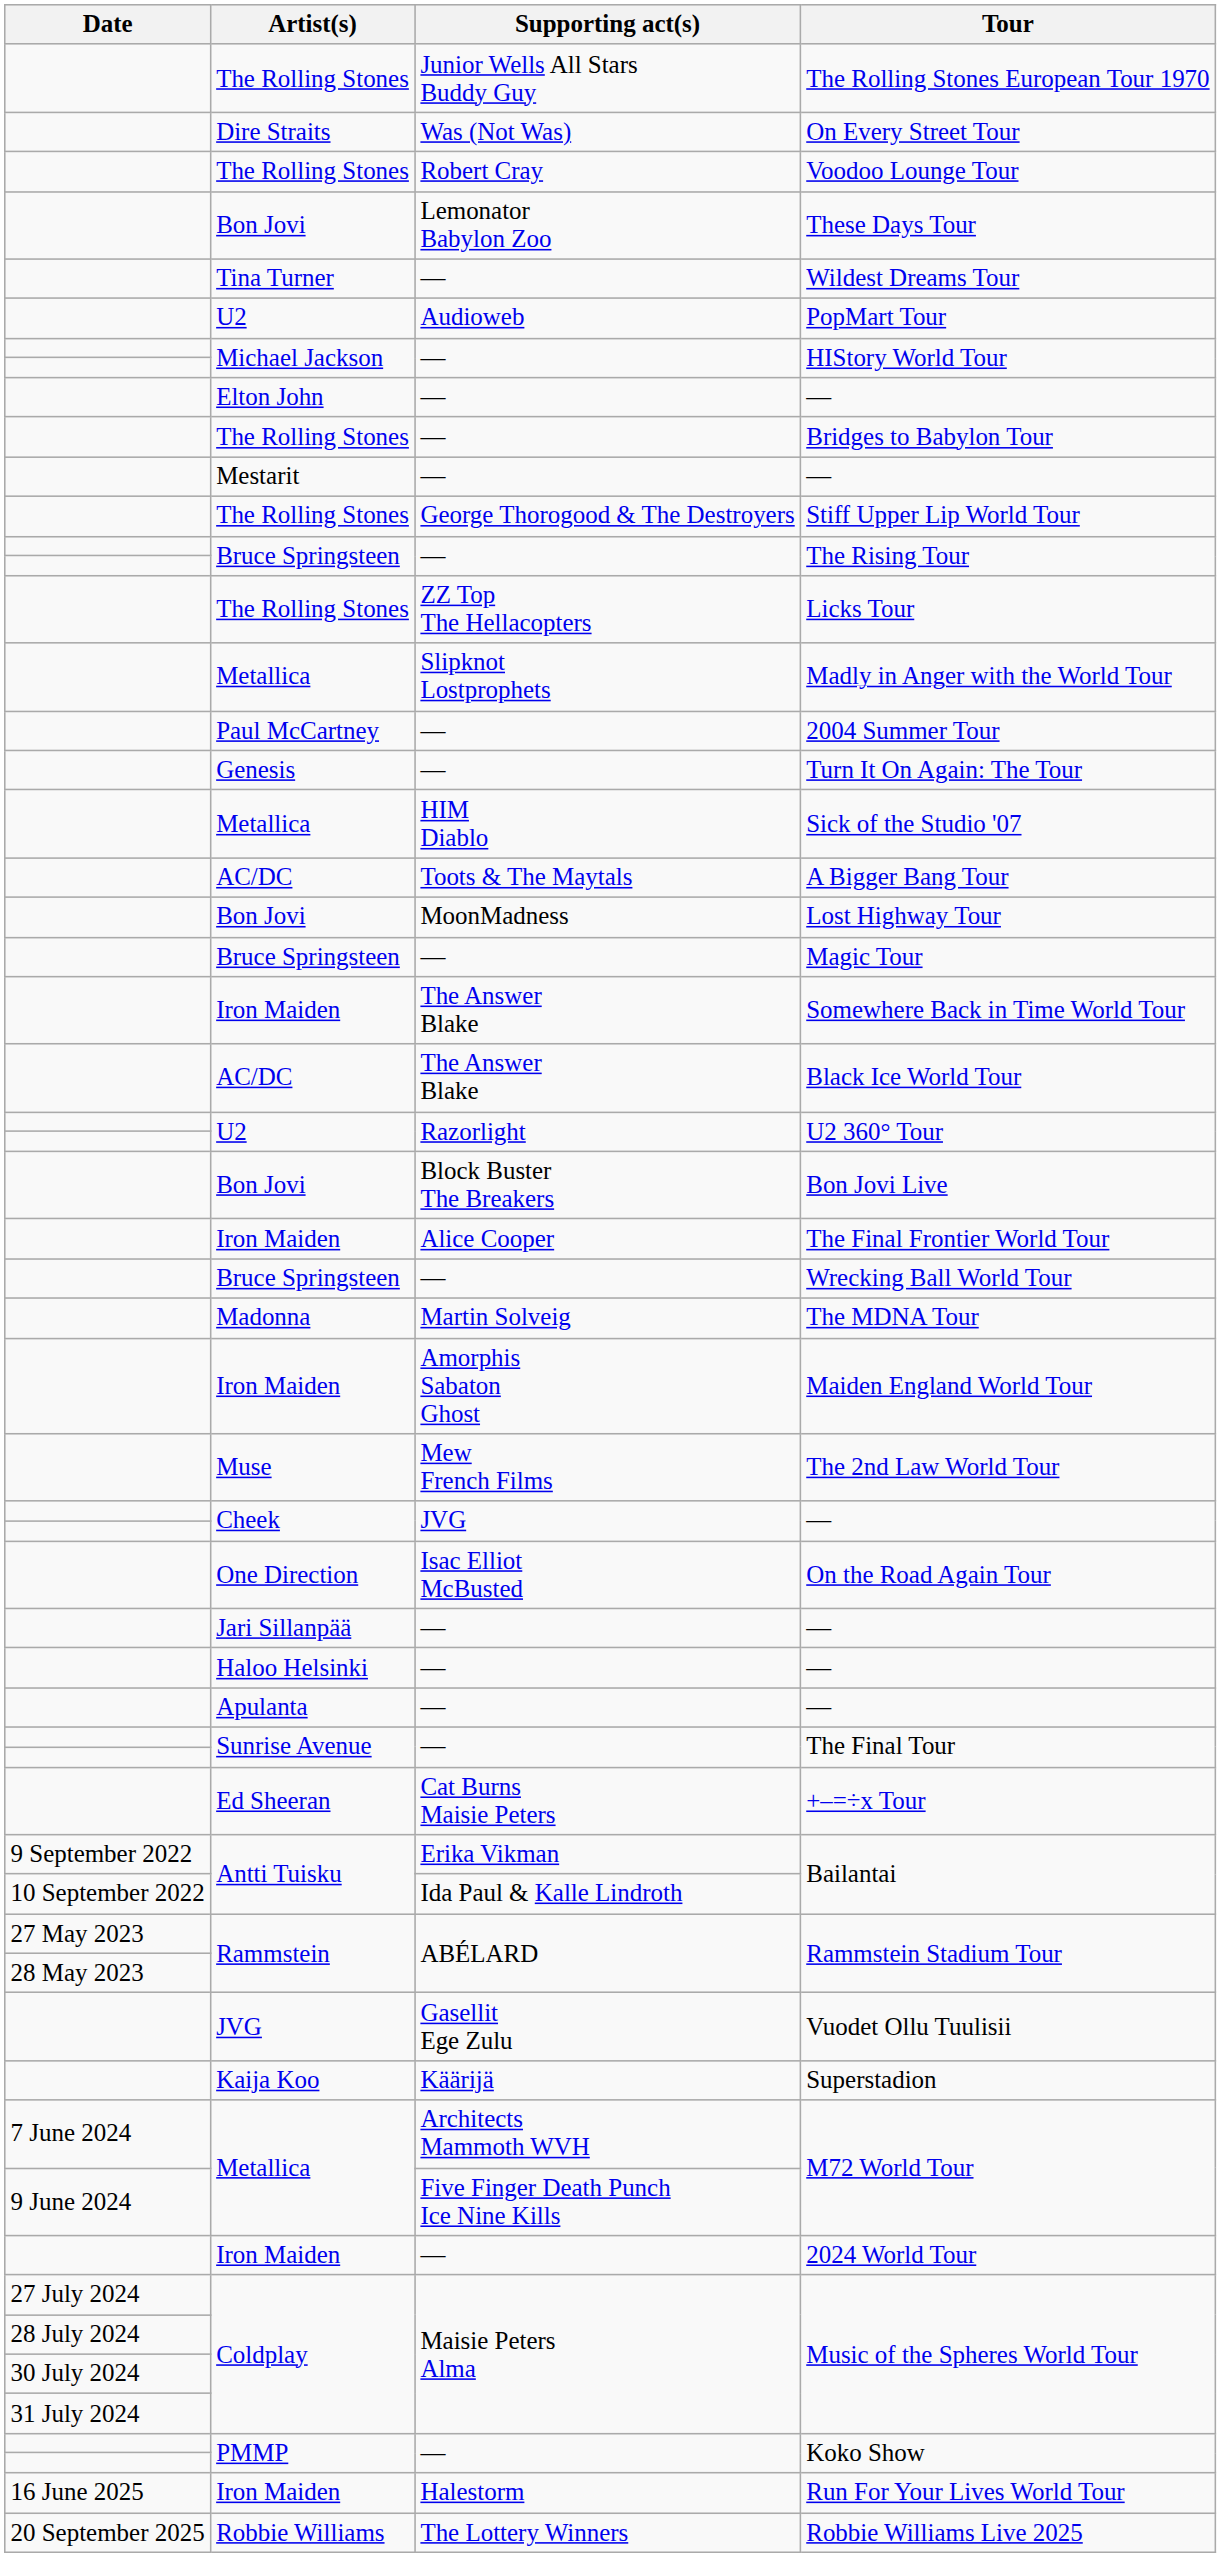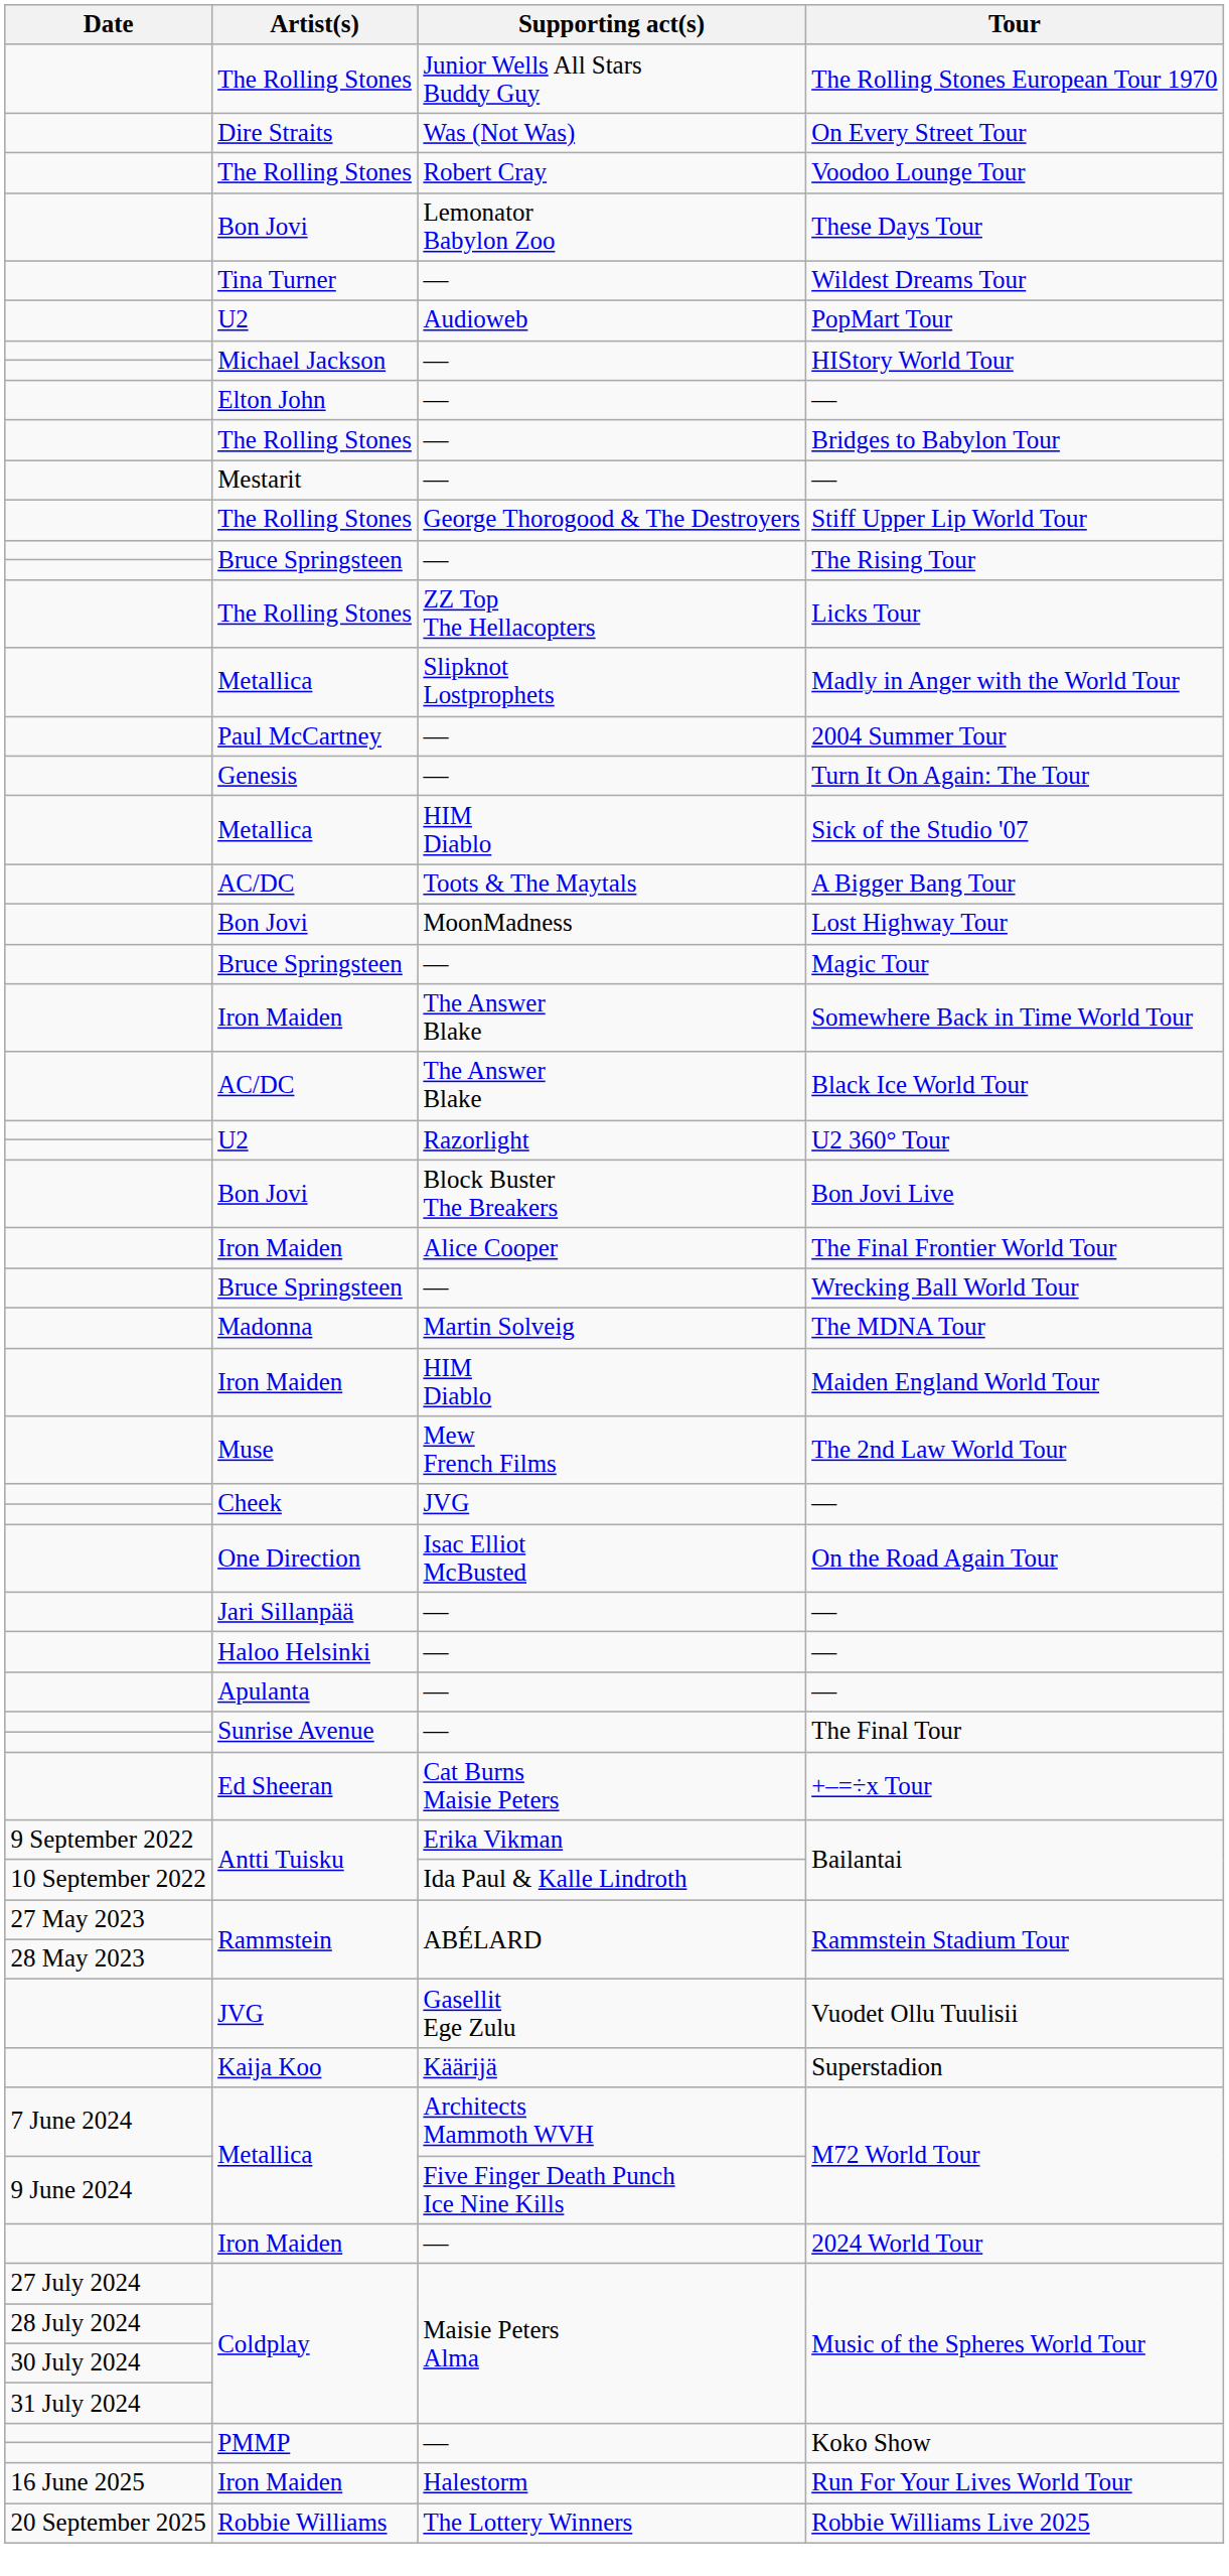 <table class="wikitable sortable" style="text-align: left;">
 <tr>
 <th>Date</th>
 <th>Artist(s)</th>
 <th>Supporting act(s)</th>
 <th>Tour</th>
 </tr>
 <tr>
 <td></td>
 <td><a href='#'>The Rolling Stones</a></td>
 <td><a href='#'>Junior Wells</a> All Stars<br><a href='#'>Buddy Guy</a></td>
 <td><a href='#'>The Rolling Stones European Tour 1970</a></td>
 </tr>
 <tr>
 <td></td>
 <td><a href='#'>Dire Straits</a></td>
 <td><a href='#'>Was (Not Was)</a></td>
 <td><a href='#'>On Every Street Tour</a></td>
 </tr>
 <tr>
 <td></td>
 <td><a href='#'>The Rolling Stones</a></td>
 <td><a href='#'>Robert Cray</a></td>
 <td><a href='#'>Voodoo Lounge Tour</a></td>
 </tr>
 <tr>
 <td></td>
 <td><a href='#'>Bon Jovi</a></td>
 <td>Lemonator<br><a href='#'>Babylon Zoo</a></td>
 <td><a href='#'>These Days Tour</a></td>
 </tr>
 <tr>
 <td></td>
 <td><a href='#'>Tina Turner</a></td>
 <td>—</td>
 <td><a href='#'>Wildest Dreams Tour</a></td>
 </tr>
 <tr>
 <td></td>
 <td><a href='#'>U2</a></td>
 <td><a href='#'>Audioweb</a></td>
 <td><a href='#'>PopMart Tour</a></td>
 </tr>
 <tr>
 <td></td>
 <td rowspan=2><a href='#'>Michael Jackson</a></td>
 <td rowspan=2>—</td>
 <td rowspan="2"><a href='#'>HIStory World Tour</a></td>
 </tr>
 <tr>
 <td></td>
 </tr>
 <tr>
 <td></td>
 <td><a href='#'>Elton John</a></td>
 <td>—</td>
 <td>—</td>
 </tr>
 <tr>
 <td></td>
 <td><a href='#'>The Rolling Stones</a></td>
 <td>—</td>
 <td><a href='#'>Bridges to Babylon Tour</a></td>
 </tr>
 <tr>
 <td></td>
 <td>Mestarit</td>
 <td>—</td>
 <td>—</td>
 </tr>
 <tr>
 <td></td>
 <td><a href='#'>The Rolling Stones</a></td>
 <td><a href='#'>George Thorogood & The Destroyers</a></td>
 <td><a href='#'>Stiff Upper Lip World Tour</a></td>
 </tr>
 <tr>
 <td></td>
 <td rowspan=2><a href='#'>Bruce Springsteen</a></td>
 <td rowspan=2>—</td>
 <td rowspan="2"><a href='#'>The Rising Tour</a></td>
 </tr>
 <tr>
 <td></td>
 </tr>
 <tr>
 <td></td>
 <td><a href='#'>The Rolling Stones</a></td>
 <td><a href='#'>ZZ Top</a><br><a href='#'>The Hellacopters</a></td>
 <td><a href='#'>Licks Tour</a></td>
 </tr>
 <tr>
 <td></td>
 <td><a href='#'>Metallica</a></td>
 <td><a href='#'>Slipknot</a><br><a href='#'>Lostprophets</a></td>
 <td><a href='#'>Madly in Anger with the World Tour</a></td>
 </tr>
 <tr>
 <td></td>
 <td><a href='#'>Paul McCartney</a></td>
 <td>—</td>
 <td><a href='#'>2004 Summer Tour</a></td>
 </tr>
 <tr>
 <td></td>
 <td><a href='#'>Genesis</a></td>
 <td>—</td>
 <td><a href='#'>Turn It On Again: The Tour</a></td>
 </tr>
 <tr>
 <td></td>
 <td><a href='#'>Metallica</a></td>
 <td><a href='#'>HIM</a><br><a href='#'>Diablo</a></td>
 <td><a href='#'>Sick of the Studio '07</a></td>
 </tr>
 <tr>
 <td></td>
 <td><a href='#'>AC/DC</a></td>
 <td><a href='#'>Toots & The Maytals</a></td>
 <td><a href='#'>A Bigger Bang Tour</a></td>
 </tr>
 <tr>
 <td></td>
 <td><a href='#'>Bon Jovi</a></td>
 <td>MoonMadness</td>
 <td><a href='#'>Lost Highway Tour</a></td>
 </tr>
 <tr>
 <td></td>
 <td><a href='#'>Bruce Springsteen</a></td>
 <td>—</td>
 <td><a href='#'>Magic Tour</a></td>
 </tr>
 <tr>
 <td></td>
 <td><a href='#'>Iron Maiden</a></td>
 <td><a href='#'>The Answer</a><br>Blake</td>
 <td><a href='#'>Somewhere Back in Time World Tour</a></td>
 </tr>
 <tr>
 <td></td>
 <td><a href='#'>AC/DC</a></td>
 <td><a href='#'>The Answer</a><br>Blake</td>
 <td><a href='#'>Black Ice World Tour</a></td>
 </tr>
 <tr>
 <td></td>
 <td rowspan=2><a href='#'>U2</a></td>
 <td rowspan=2><a href='#'>Razorlight</a></td>
 <td rowspan=2><a href='#'>U2 360° Tour</a></td>
 </tr>
 <tr>
 <td></td>
 </tr>
 <tr>
 <td></td>
 <td><a href='#'>Bon Jovi</a></td>
 <td>Block Buster<br><a href='#'>The Breakers</a></td>
 <td><a href='#'>Bon Jovi Live</a></td>
 </tr>
 <tr>
 <td></td>
 <td><a href='#'>Iron Maiden</a></td>
 <td><a href='#'>Alice Cooper</a></td>
 <td><a href='#'>The Final Frontier World Tour</a></td>
 </tr>
 <tr>
 <td></td>
 <td><a href='#'>Bruce Springsteen</a></td>
 <td>—</td>
 <td><a href='#'>Wrecking Ball World Tour</a></td>
 </tr>
 <tr>
 <td></td>
 <td><a href='#'>Madonna</a></td>
 <td><a href='#'>Martin Solveig</a></td>
 <td><a href='#'>The MDNA Tour</a></td>
 </tr>
 <tr>
 <td></td>
 <td><a href='#'>Iron Maiden</a></td>
-<td><a href='#'>Amorphis</a><br><a href='#'>Sabaton</a><br><a href='#'>Ghost</a></td>
+<td><a href='#'>HIM</a><br><a href='#'>Diablo</a></td>
 <td><a href='#'>Maiden England World Tour</a></td>
 </tr>
 <tr>
 <td></td>
 <td><a href='#'>Muse</a></td>
 <td><a href='#'>Mew</a><br><a href='#'>French Films</a></td>
 <td><a href='#'>The 2nd Law World Tour</a></td>
 </tr>
 <tr>
 <td></td>
 <td rowspan=2><a href='#'>Cheek</a></td>
 <td rowspan=2><a href='#'>JVG</a></td>
 <td rowspan=2>—</td>
 </tr>
 <tr>
 <td></td>
 </tr>
 <tr>
 <td></td>
 <td><a href='#'>One Direction</a></td>
 <td><a href='#'>Isac Elliot</a><br><a href='#'>McBusted</a></td>
 <td><a href='#'>On the Road Again Tour</a></td>
 </tr>
 <tr>
 <td></td>
 <td><a href='#'>Jari Sillanpää</a></td>
 <td>—</td>
 <td>—</td>
 </tr>
 <tr>
 <td></td>
 <td><a href='#'>Haloo Helsinki</a></td>
 <td>—</td>
 <td>—</td>
 </tr>
 <tr>
 <td></td>
 <td><a href='#'>Apulanta</a></td>
 <td>—</td>
 <td>—</td>
 </tr>
 <tr>
 <td></td>
 <td rowspan=2><a href='#'>Sunrise Avenue</a></td>
 <td rowspan=2>—</td>
 <td rowspan="2">The Final Tour</td>
 </tr>
 <tr>
 <td></td>
 </tr>
 <tr>
 <td></td>
 <td><a href='#'>Ed Sheeran</a></td>
 <td><a href='#'>Cat Burns</a> <br><a href='#'>Maisie Peters</a></td>
 <td><a href='#'>+–=÷x Tour</a></td>
 </tr>
 <tr>
 <td>9 September 2022</td>
 <td rowspan="2"><a href='#'>Antti Tuisku</a></td>
 <td><a href='#'>Erika Vikman</a></td>
 <td rowspan="2">Bailantai</td>
 </tr>
 <tr>
 <td>10 September 2022</td>
 <td>Ida Paul & <a href='#'>Kalle Lindroth</a></td>
 </tr>
 <tr>
 <td>27 May 2023</td>
 <td rowspan="2"><a href='#'>Rammstein</a></td>
 <td rowspan="2">ABÉLARD</td>
 <td rowspan="2"><a href='#'>Rammstein Stadium Tour</a></td>
 </tr>
 <tr>
 <td>28 May 2023</td>
 </tr>
 <tr>
 <td></td>
 <td><a href='#'>JVG</a></td>
 <td><a href='#'>Gasellit</a><br>Ege Zulu</td>
 <td>Vuodet Ollu Tuulisii</td>
 </tr>
 <tr>
 <td></td>
 <td><a href='#'>Kaija Koo</a></td>
 <td><a href='#'>Käärijä</a></td>
 <td>Superstadion</td>
 </tr>
 <tr>
 <td>7 June 2024</td>
 <td rowspan="2"><a href='#'>Metallica</a></td>
 <td><a href='#'>Architects</a> <br><a href='#'>Mammoth WVH</a></td>
 <td rowspan="2"><a href='#'>M72 World Tour</a></td>
 </tr>
 <tr>
 <td>9 June 2024</td>
 <td><a href='#'>Five Finger Death Punch</a> <br><a href='#'>Ice Nine Kills</a></td>
 </tr>
 <tr>
 <td></td>
 <td><a href='#'>Iron Maiden</a></td>
 <td>—</td>
 <td><a href='#'>2024 World Tour</a></td>
 </tr>
 <tr>
 <td>27 July 2024</td>
 <td rowspan="4"><a href='#'>Coldplay</a></td>
 <td rowspan="4">Maisie Peters<br><a href='#'>Alma</a></td>
 <td rowspan="4"><a href='#'>Music of the Spheres World Tour</a></td>
 </tr>
 <tr>
 <td>28 July 2024</td>
 </tr>
 <tr>
 <td>30 July 2024</td>
 </tr>
 <tr>
 <td>31 July 2024</td>
 </tr>
 <tr>
 <td></td>
 <td rowspan=2><a href='#'>PMMP</a></td>
 <td rowspan=2>—</td>
 <td rowspan=2>Koko Show</td>
 </tr>
 <tr>
 <td></td>
 </tr>
 <tr>
 <td>16 June 2025</td>
 <td><a href='#'>Iron Maiden</a></td>
 <td><a href='#'>Halestorm</a></td>
 <td><a href='#'>Run For Your Lives World Tour</a></td>
 </tr>
 <tr>
 <td>20 September 2025</td>
 <td><a href='#'>Robbie Williams</a></td>
 <td><a href='#'>The Lottery Winners</a></td>
 <td><a href='#'>Robbie Williams Live 2025</a></td>
 </tr>
 </table>
